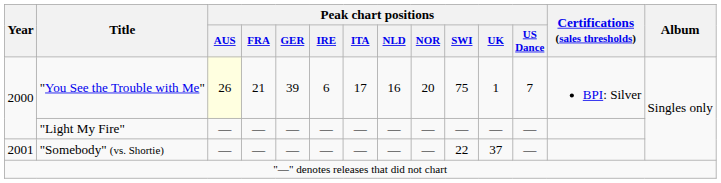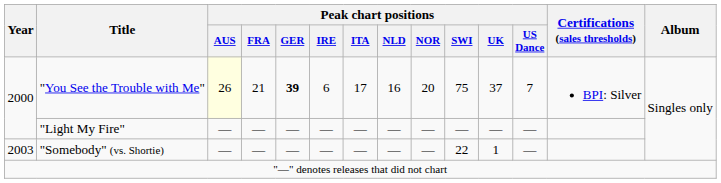 <table class="wikitable" style="text-align:center;">
 <tr>
 <th rowspan="2">Year</th>
 <th rowspan="2">Title</th>
 <th colspan="10">Peak chart positions</th>
 <th rowspan="2"><a href='#'>Certifications</a><br><small>(<a href='#'>sales thresholds</a>)</small></th>
 <th rowspan="2">Album</th>
 </tr>
 <tr style="font-size:smaller;">
 <th width="35"><a href='#'>AUS</a><br></th>
 <th width="35"><a href='#'>FRA</a><br></th>
 <th width="35"><a href='#'>GER</a><br></th>
 <th width="35"><a href='#'>IRE</a><br></th>
 <th width="35"><a href='#'>ITA</a><br></th>
 <th width="35"><a href='#'>NLD</a><br></th>
 <th width="35"><a href='#'>NOR</a><br></th>
 <th width="35"><a href='#'>SWI</a><br></th>
 <th width="35"><a href='#'>UK</a><br></th>
 <th width="35"><a href='#'>US<br>Dance</a></th>
 </tr>
 <tr>
 <td rowspan=2>2000</td>
 <td align="left">"<a href='#'>You See the Trouble with Me</a>"</td>
 <td style="background: lightyellow;">26</td>
 <td>21</td>
-<td>39</td>
+<td><strong>39</strong></td>
 <td>6</td>
 <td>17</td>
 <td>16</td>
 <td>20</td>
 <td>75</td>
-<td>1</td>
+<td>37</td>
 <td>7</td>
 <td><br><ul><li><a href='#'>BPI</a>: Silver</li></ul></td>
 <td align="left" rowspan="3">Singles only</td>
 </tr>
 <tr>
 <td align="left">"Light My Fire"</td>
 <td>—</td>
 <td>—</td>
 <td>—</td>
 <td>—</td>
 <td>—</td>
 <td>—</td>
 <td>—</td>
 <td>—</td>
 <td>—</td>
 <td>—</td>
 <td></td>
 </tr>
 <tr>
-<td>2001</td>
+<td>2003</td>
 <td align="left">"Somebody" <small>(vs. Shortie)</small></td>
 <td>—</td>
 <td>—</td>
 <td>—</td>
 <td>—</td>
 <td>—</td>
 <td>—</td>
 <td>—</td>
 <td>22</td>
-<td>37</td>
+<td>1</td>
 <td>—</td>
 <td></td>
 </tr>
 <tr>
 <td colspan="15" style="font-size:85%">"—" denotes releases that did not chart</td>
 </tr>
 </table>
